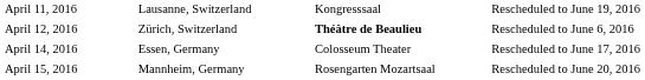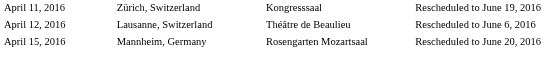 <table cellpadding="2" style="border:0 solid darkgrey; font-size:90%">
 <tr>
 <th style="width:150px;"></th>
 <th style="width:200px;"></th>
 <th style="width:200px;"></th>
 <th style="width:700px;"></th>
 </tr>
 <tr border="0">
 </tr>
 <tr>
 <td>April 11, 2016</td>
-<td>Lausanne, Switzerland</td>
+<td>Zürich, Switzerland</td>
 <td>Kongresssaal</td>
 <td>Rescheduled to June 19, 2016</td>
 </tr>
 <tr>
 <td>April 12, 2016</td>
-<td>Zürich, Switzerland</td>
-<td><strong>Théâtre de Beaulieu</strong></td>
+<td>Lausanne, Switzerland</td>
+<td>Théâtre de Beaulieu</td>
 <td>Rescheduled to June 6, 2016</td>
-</tr>
-<tr>
-<td>April 14, 2016</td>
-<td>Essen, Germany</td>
-<td>Colosseum Theater</td>
-<td>Rescheduled to June 17, 2016</td>
 </tr>
 <tr>
 <td>April 15, 2016</td>
 <td>Mannheim, Germany</td>
 <td>Rosengarten Mozartsaal</td>
 <td>Rescheduled to June 20, 2016</td>
 </tr>
 <tr>
 </tr>
 </table>
